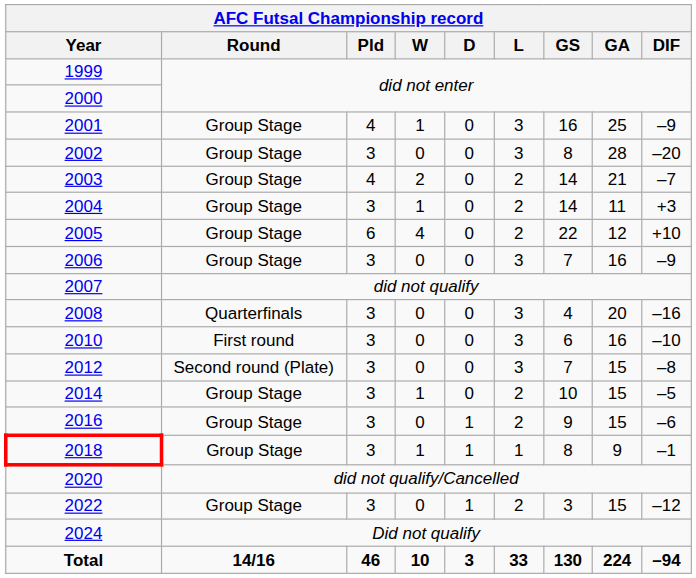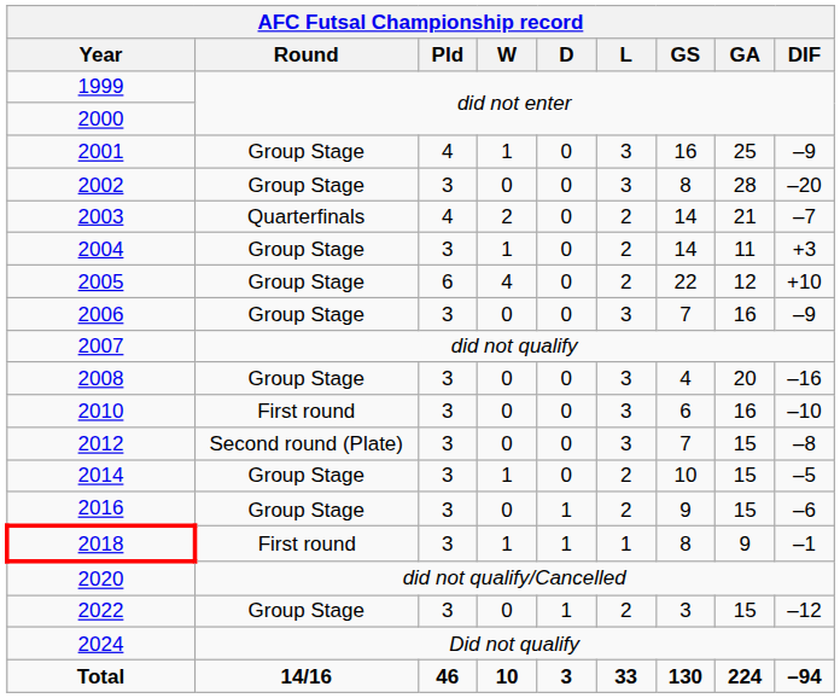 <table class="wikitable" style="text-align: center;font-size:90%;">
 <tr>
 <th colspan=9><a href='#'>AFC Futsal Championship record</a></th>
 </tr>
 <tr>
 <th width=125>Year</th>
 <th width=150>Round</th>
 <th width=35>Pld</th>
 <th width=35>W</th>
 <th width=35>D</th>
 <th width=35>L</th>
 <th width=35>GS</th>
 <th width=35>GA</th>
 <th width=35>DIF</th>
 </tr>
 <tr bgcolor=>
 <td> <a href='#'>1999</a></td>
 <td colspan=8 rowspan=2><em>did not enter</em></td>
 </tr>
 <tr bgcolor=>
 <td> <a href='#'>2000</a></td>
 </tr>
 <tr bgcolor=>
 <td> <a href='#'>2001</a></td>
 <td>Group Stage</td>
 <td>4</td>
 <td>1</td>
 <td>0</td>
 <td>3</td>
 <td>16</td>
 <td>25</td>
 <td>–9</td>
 </tr>
 <tr bgcolor=>
 <td> <a href='#'>2002</a></td>
 <td>Group Stage</td>
 <td>3</td>
 <td>0</td>
 <td>0</td>
 <td>3</td>
 <td>8</td>
 <td>28</td>
 <td>–20</td>
 </tr>
 <tr bgcolor=>
 <td> <a href='#'>2003</a></td>
-<td>Group Stage</td>
+<td>Quarterfinals</td>
 <td>4</td>
 <td>2</td>
 <td>0</td>
 <td>2</td>
 <td>14</td>
 <td>21</td>
 <td>–7</td>
 </tr>
 <tr bgcolor=>
 <td> <a href='#'>2004</a></td>
 <td>Group Stage</td>
 <td>3</td>
 <td>1</td>
 <td>0</td>
 <td>2</td>
 <td>14</td>
 <td>11</td>
 <td>+3</td>
 </tr>
 <tr bgcolor=>
 <td> <a href='#'>2005</a></td>
 <td>Group Stage</td>
 <td>6</td>
 <td>4</td>
 <td>0</td>
 <td>2</td>
 <td>22</td>
 <td>12</td>
 <td>+10</td>
 </tr>
 <tr bgcolor=>
 <td> <a href='#'>2006</a></td>
 <td>Group Stage</td>
 <td>3</td>
 <td>0</td>
 <td>0</td>
 <td>3</td>
 <td>7</td>
 <td>16</td>
 <td>–9</td>
 </tr>
 <tr bgcolor=>
 <td> <a href='#'>2007</a></td>
 <td colspan = 8><em>did not qualify</em></td>
 </tr>
 <tr bgcolor=>
 <td> <a href='#'>2008</a></td>
-<td>Quarterfinals</td>
+<td>Group Stage</td>
 <td>3</td>
 <td>0</td>
 <td>0</td>
 <td>3</td>
 <td>4</td>
 <td>20</td>
 <td>–16</td>
 </tr>
 <tr bgcolor=>
 <td> <a href='#'>2010</a></td>
 <td>First round</td>
 <td>3</td>
 <td>0</td>
 <td>0</td>
 <td>3</td>
 <td>6</td>
 <td>16</td>
 <td>–10</td>
 </tr>
 <tr bgcolor=>
 <td> <a href='#'>2012</a></td>
 <td>Second round (Plate)</td>
 <td>3</td>
 <td>0</td>
 <td>0</td>
 <td>3</td>
 <td>7</td>
 <td>15</td>
 <td>–8</td>
 </tr>
 <tr bgcolor=>
 <td> <a href='#'>2014</a></td>
 <td>Group Stage</td>
 <td>3</td>
 <td>1</td>
 <td>0</td>
 <td>2</td>
 <td>10</td>
 <td>15</td>
 <td>–5</td>
 </tr>
 <tr bgcolor=>
 <td> <a href='#'>2016</a></td>
 <td>Group Stage</td>
 <td>3</td>
 <td>0</td>
 <td>1</td>
 <td>2</td>
 <td>9</td>
 <td>15</td>
 <td>–6</td>
 </tr>
 <tr bgcolor=>
 <td style="border: 3px solid red"> <a href='#'>2018</a></td>
-<td>Group Stage</td>
+<td>First round</td>
 <td>3</td>
 <td>1</td>
 <td>1</td>
 <td>1</td>
 <td>8</td>
 <td>9</td>
 <td>–1</td>
 </tr>
 <tr bgcolor =>
 <td> <a href='#'>2020</a></td>
 <td colspan = 8><em>did not qualify/Cancelled</em></td>
 </tr>
 <tr bgcolor=>
 <td> <a href='#'> 2022</a></td>
 <td>Group Stage</td>
 <td>3</td>
 <td>0</td>
 <td>1</td>
 <td>2</td>
 <td>3</td>
 <td>15</td>
 <td>–12</td>
 </tr>
 <tr>
 <td> <a href='#'> 2024</a></td>
 <td colspan = 8><em>Did not qualify</em></td>
 </tr>
 <tr>
 <td><strong>Total</strong></td>
 <td><strong>14/16</strong></td>
 <td><strong>46</strong></td>
 <td><strong>10</strong></td>
 <td><strong>3</strong></td>
 <td><strong>33</strong></td>
 <td><strong>130</strong></td>
 <td><strong>224</strong></td>
 <td><strong>–94</strong></td>
 </tr>
 </table>
